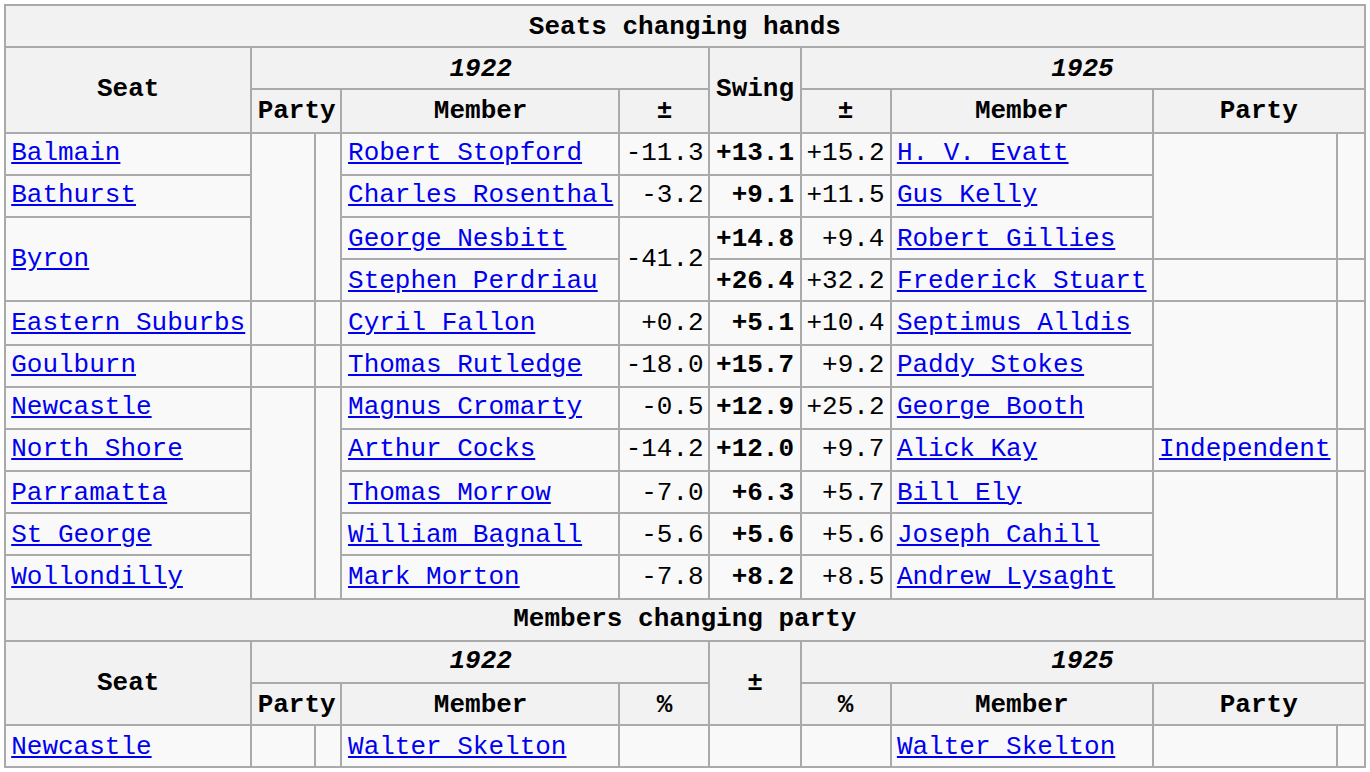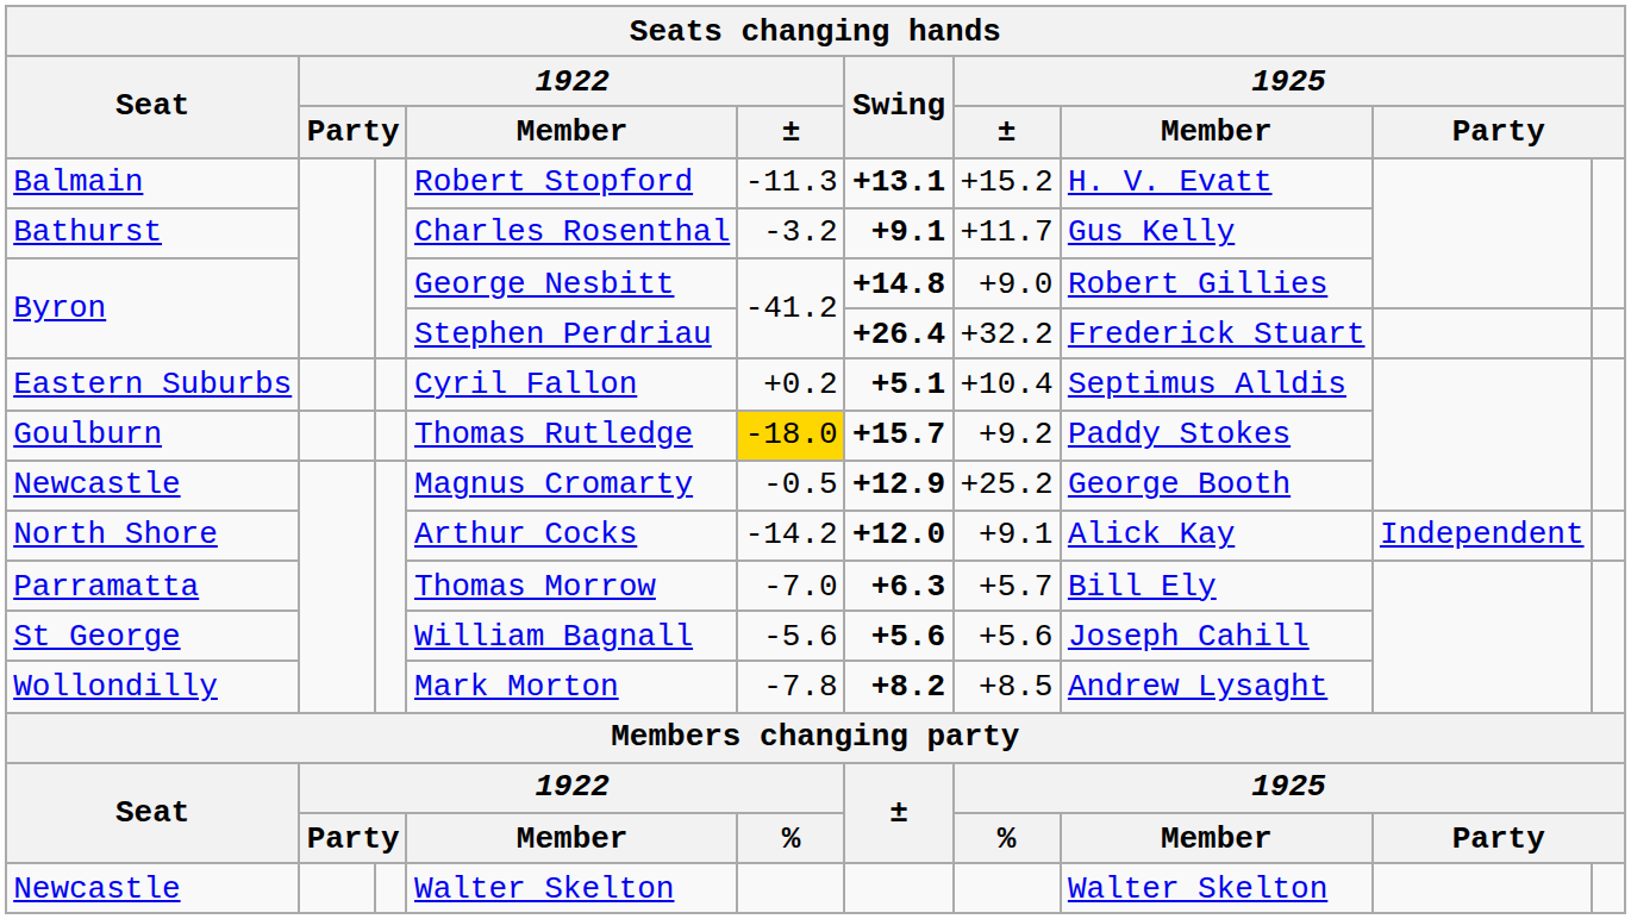 <table class="wikitable">
 <tr>
 <th colspan="10">Seats changing hands</th>
 </tr>
 <tr>
 <th rowspan="2">Seat</th>
 <th colspan="4"><em>1922</em></th>
 <th rowspan="2">Swing</th>
 <th colspan="4"><em>1925</em></th>
 </tr>
 <tr>
 <th colspan="2">Party</th>
 <th>Member</th>
 <th>±</th>
 <th>±</th>
 <th>Member</th>
 <th colspan="2">Party</th>
 </tr>
 <tr>
 <td><a href='#'>Balmain</a></td>
 <td rowspan="4" > </td>
 <td rowspan="4"></td>
 <td><a href='#'>Robert Stopford</a></td>
 <td style="text-align:right;">-11.3</td>
 <td style="text-align:right;"><strong>+13.1</strong></td>
 <td style="text-align:right;">+15.2</td>
 <td><a href='#'>H. V. Evatt</a></td>
 <td rowspan="3"></td>
 <td rowspan="3" > </td>
 </tr>
 <tr>
 <td><a href='#'>Bathurst</a></td>
 <td><a href='#'>Charles Rosenthal</a></td>
 <td style="text-align:right;">-3.2</td>
 <td style="text-align:right;"><strong>+9.1</strong></td>
-<td style="text-align:right;">+11.5</td>
+<td style="text-align:right;">+11.7</td>
 <td><a href='#'>Gus Kelly</a></td>
 </tr>
 <tr>
 <td rowspan="2"><a href='#'>Byron</a></td>
 <td><a href='#'>George Nesbitt</a></td>
 <td rowspan="2" style="text-align:right;">-41.2</td>
 <td style="text-align:right;"><strong>+14.8</strong></td>
-<td style="text-align:right;">+9.4</td>
+<td style="text-align:right;">+9.0</td>
 <td><a href='#'>Robert Gillies</a></td>
 </tr>
 <tr>
 <td><a href='#'>Stephen Perdriau</a></td>
 <td style="text-align:right;"><strong>+26.4</strong></td>
 <td style="text-align:right;">+32.2</td>
 <td><a href='#'>Frederick Stuart</a></td>
 <td></td>
 <td> </td>
 </tr>
 <tr>
 <td><a href='#'>Eastern Suburbs</a></td>
 <td> </td>
 <td></td>
 <td><a href='#'>Cyril Fallon</a></td>
 <td style="text-align:right;">+0.2</td>
 <td style="text-align:right;"><strong>+5.1</strong></td>
 <td style="text-align:right;">+10.4</td>
 <td><a href='#'>Septimus Alldis</a> </td>
 <td rowspan="3"></td>
 <td rowspan="3" > </td>
 </tr>
 <tr>
 <td><a href='#'>Goulburn</a></td>
 <td> </td>
 <td></td>
 <td><a href='#'>Thomas Rutledge</a> </td>
-<td style="text-align:right;">-18.0</td>
+<td style="background: gold; text-align:right;">-18.0</td>
 <td style="text-align:right;"><strong>+15.7</strong></td>
 <td style="text-align:right;">+9.2</td>
 <td><a href='#'>Paddy Stokes</a></td>
 </tr>
 <tr>
 <td><a href='#'>Newcastle</a> </td>
 <td rowspan="5" > </td>
 <td rowspan="5"></td>
 <td><a href='#'>Magnus Cromarty</a></td>
 <td style="text-align:right;">-0.5</td>
 <td style="text-align:right;"><strong>+12.9</strong></td>
 <td style="text-align:right;">+25.2</td>
 <td><a href='#'>George Booth</a></td>
 </tr>
 <tr>
 <td><a href='#'>North Shore</a> </td>
 <td><a href='#'>Arthur Cocks</a> </td>
 <td style="text-align:right;">-14.2</td>
 <td style="text-align:right;"><strong>+12.0</strong></td>
-<td style="text-align:right;">+9.7</td>
+<td style="text-align:right;">+9.1</td>
 <td><a href='#'>Alick Kay</a></td>
 <td><a href='#'>Independent</a></td>
 <td> </td>
 </tr>
 <tr>
 <td><a href='#'>Parramatta</a> </td>
 <td><a href='#'>Thomas Morrow</a></td>
 <td style="text-align:right;">-7.0</td>
 <td style="text-align:right;"><strong>+6.3</strong></td>
 <td style="text-align:right;">+5.7</td>
 <td><a href='#'>Bill Ely</a></td>
 <td rowspan="3"></td>
 <td rowspan="3" > </td>
 </tr>
 <tr>
 <td><a href='#'>St George</a></td>
 <td><a href='#'>William Bagnall</a> </td>
 <td style="text-align:right;">-5.6</td>
 <td style="text-align:right;"><strong>+5.6</strong></td>
 <td style="text-align:right;">+5.6</td>
 <td><a href='#'>Joseph Cahill</a></td>
 </tr>
 <tr>
 <td><a href='#'>Wollondilly</a></td>
 <td><a href='#'>Mark Morton</a></td>
 <td style="text-align:right;">-7.8</td>
 <td style="text-align:right;"><strong>+8.2</strong></td>
 <td style="text-align:right;">+8.5</td>
 <td><a href='#'>Andrew Lysaght</a> </td>
 </tr>
 <tr>
 <th colspan="10">Members changing party</th>
 </tr>
 <tr>
 <th rowspan="2">Seat</th>
 <th colspan="4"><em>1922</em></th>
 <th rowspan="2">±</th>
 <th colspan="4"><em>1925</em></th>
 </tr>
 <tr>
 <th colspan="2">Party</th>
 <th>Member</th>
 <th>%</th>
 <th>%</th>
 <th>Member</th>
 <th colspan="2">Party</th>
 </tr>
 <tr>
 <td><a href='#'>Newcastle</a> </td>
 <td> </td>
 <td></td>
 <td><a href='#'>Walter Skelton</a></td>
 <td style="text-align:right;"></td>
 <td style="text-align:right;"></td>
 <td style="text-align:right;"></td>
 <td><a href='#'>Walter Skelton</a></td>
 <td></td>
 <td> </td>
 </tr>
 </table>
